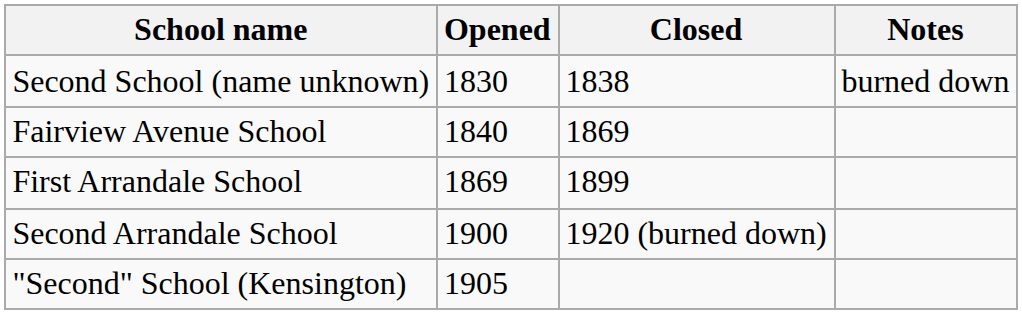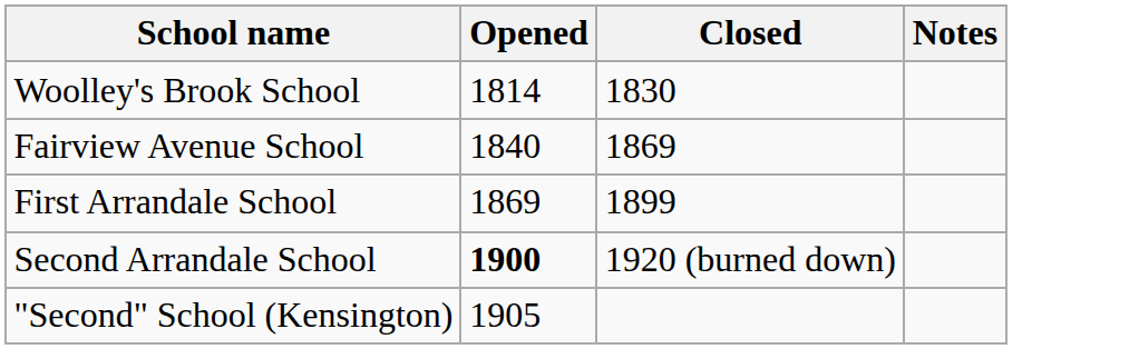 <table class="wikitable">
 <tr>
 <th>School name</th>
 <th>Opened</th>
 <th>Closed</th>
 <th>Notes</th>
 </tr>
 <tr>
-<td>Second School (name unknown)</td>
+<td>Woolley's Brook School</td>
+<td>1814</td>
 <td>1830</td>
-<td>1838</td>
-<td>burned down</td>
+<td></td>
 </tr>
 <tr>
 <td>Fairview Avenue School</td>
 <td>1840</td>
 <td>1869</td>
 <td></td>
 </tr>
 <tr>
 <td>First Arrandale School</td>
 <td>1869</td>
 <td>1899</td>
 <td></td>
 </tr>
 <tr>
 <td>Second Arrandale School</td>
-<td>1900</td>
+<td><strong>1900</strong></td>
 <td>1920 (burned down)</td>
 <td></td>
 </tr>
 <tr>
 <td>"Second" School (Kensington)</td>
 <td>1905</td>
 <td></td>
 <td></td>
 </tr>
 <tr>
 </tr>
 </table>
